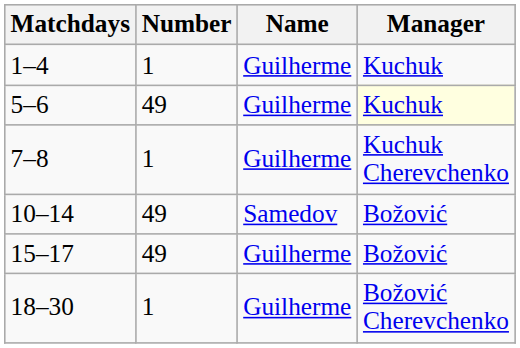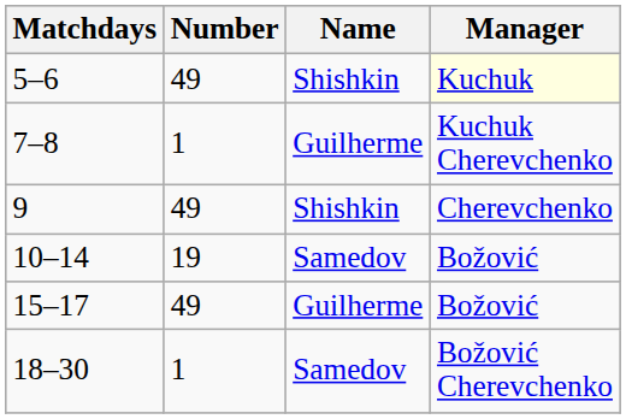 <table class="wikitable"  class= style="text-align:left; border:1px #aaa solid; font-size:95%">
 <tr>
 <th>Matchdays</th>
 <th>Number</th>
 <th>Name</th>
 <th>Manager</th>
 </tr>
 <tr>
-<td>1–4</td>
-<td>1</td>
-<td> <a href='#'>Guilherme</a></td>
-<td> <a href='#'>Kuchuk</a></td>
-</tr>
-<tr>
 <td>5–6</td>
 <td>49</td>
-<td> <a href='#'>Guilherme</a></td>
+<td> <a href='#'>Shishkin</a></td>
 <td style="background: lightyellow;"> <a href='#'>Kuchuk</a></td>
 </tr>
 <tr>
 <td>7–8</td>
 <td>1</td>
 <td> <a href='#'>Guilherme</a></td>
 <td> <a href='#'>Kuchuk</a> <br>  <a href='#'>Cherevchenko</a></td>
 </tr>
 <tr>
+<td>9</td>
+<td>49</td>
+<td> <a href='#'>Shishkin</a></td>
+<td> <a href='#'>Cherevchenko</a></td>
+</tr>
+<tr>
 <td>10–14</td>
-<td>49</td>
+<td>19</td>
 <td> <a href='#'>Samedov</a></td>
 <td> <a href='#'>Božović</a></td>
 </tr>
 <tr>
 <td>15–17</td>
 <td>49</td>
 <td> <a href='#'>Guilherme</a></td>
 <td> <a href='#'>Božović</a></td>
 </tr>
 <tr>
 <td>18–30</td>
 <td>1</td>
-<td> <a href='#'>Guilherme</a></td>
+<td> <a href='#'>Samedov</a></td>
 <td> <a href='#'>Božović</a> <br>  <a href='#'>Cherevchenko</a></td>
 </tr>
 </table>
